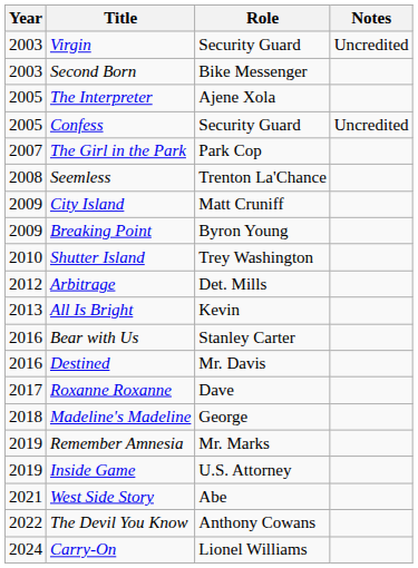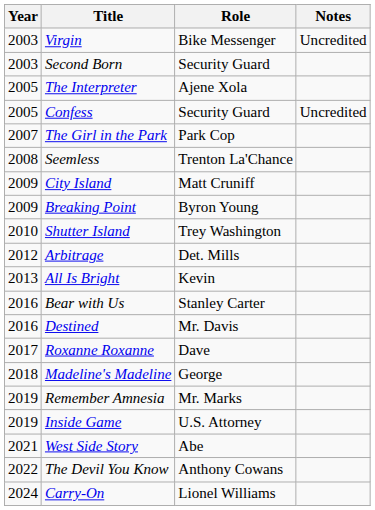 <table class="wikitable sortable">
 <tr>
 <th>Year</th>
 <th>Title</th>
 <th>Role</th>
 <th>Notes</th>
 </tr>
 <tr>
 <td>2003</td>
 <td><a href='#'><em>Virgin</em></a></td>
-<td>Security Guard</td>
+<td>Bike Messenger</td>
 <td>Uncredited</td>
 </tr>
 <tr>
 <td>2003</td>
 <td><em>Second Born</em></td>
-<td>Bike Messenger</td>
+<td>Security Guard</td>
 <td></td>
 </tr>
 <tr>
 <td>2005</td>
 <td><a href='#'><em>The Interpreter</em></a></td>
 <td>Ajene Xola</td>
 <td></td>
 </tr>
 <tr>
 <td>2005</td>
 <td><a href='#'><em>Confess</em></a></td>
 <td>Security Guard</td>
 <td>Uncredited</td>
 </tr>
 <tr>
 <td>2007</td>
 <td><em><a href='#'>The Girl in the Park</a></em></td>
 <td>Park Cop</td>
 <td></td>
 </tr>
 <tr>
 <td>2008</td>
 <td><em>Seemless</em></td>
 <td>Trenton La'Chance</td>
 <td></td>
 </tr>
 <tr>
 <td>2009</td>
 <td><a href='#'><em>City Island</em></a></td>
 <td>Matt Cruniff</td>
 <td></td>
 </tr>
 <tr>
 <td>2009</td>
 <td><a href='#'><em>Breaking Point</em></a></td>
 <td>Byron Young</td>
 <td></td>
 </tr>
 <tr>
 <td>2010</td>
 <td><a href='#'><em>Shutter Island</em></a></td>
 <td>Trey Washington</td>
 <td></td>
 </tr>
 <tr>
 <td>2012</td>
 <td><a href='#'><em>Arbitrage</em></a></td>
 <td>Det. Mills</td>
 <td></td>
 </tr>
 <tr>
 <td>2013</td>
 <td><em><a href='#'>All Is Bright</a></em></td>
 <td>Kevin</td>
 <td></td>
 </tr>
 <tr>
 <td>2016</td>
 <td><em>Bear with Us</em></td>
 <td>Stanley Carter</td>
 <td></td>
 </tr>
 <tr>
 <td>2016</td>
 <td><a href='#'><em>Destined</em></a></td>
 <td>Mr. Davis</td>
 <td></td>
 </tr>
 <tr>
 <td>2017</td>
 <td><em><a href='#'>Roxanne Roxanne</a></em></td>
 <td>Dave</td>
 <td></td>
 </tr>
 <tr>
 <td>2018</td>
 <td><em><a href='#'>Madeline's Madeline</a></em></td>
 <td>George</td>
 <td></td>
 </tr>
 <tr>
 <td>2019</td>
 <td><em>Remember Amnesia</em></td>
 <td>Mr. Marks</td>
 <td></td>
 </tr>
 <tr>
 <td>2019</td>
 <td><em><a href='#'>Inside Game</a></em></td>
 <td>U.S. Attorney</td>
 <td></td>
 </tr>
 <tr>
 <td>2021</td>
 <td><a href='#'><em>West Side Story</em></a></td>
 <td>Abe</td>
 <td></td>
 </tr>
 <tr>
 <td>2022</td>
 <td><em>The Devil You Know</em></td>
 <td>Anthony Cowans</td>
 <td></td>
 </tr>
 <tr>
 <td>2024</td>
 <td><em><a href='#'>Carry-On</a></em></td>
 <td>Lionel Williams</td>
 <td></td>
 </tr>
 </table>
